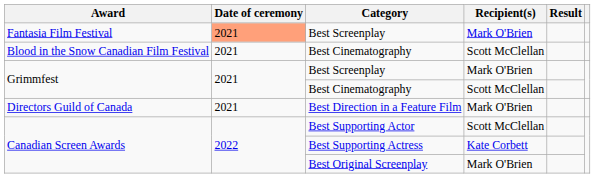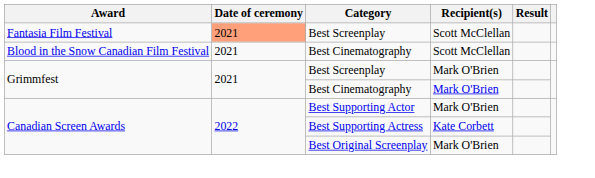 <table class="wikitable plainrowheaders sortable">
 <tr>
 <th scope="col">Award</th>
 <th scope="col">Date of ceremony</th>
 <th scope="col">Category</th>
 <th scope="col">Recipient(s)</th>
 <th scope="col">Result</th>
 <th scope="col" class="unsortable"></th>
 </tr>
 <tr>
 <td><a href='#'>Fantasia Film Festival</a></td>
 <td style="background: lightsalmon;">2021</td>
 <td>Best Screenplay</td>
-<td><a href='#'>Mark O'Brien</a></td>
+<td>Scott McClellan</td>
 <td></td>
 <td></td>
 </tr>
 <tr>
 <td><a href='#'>Blood in the Snow Canadian Film Festival</a></td>
 <td>2021</td>
 <td>Best Cinematography</td>
 <td>Scott McClellan</td>
 <td></td>
 <td></td>
 </tr>
 <tr>
 <td rowspan=2>Grimmfest</td>
 <td rowspan=2>2021</td>
 <td>Best Screenplay</td>
 <td>Mark O'Brien</td>
 <td></td>
 <td rowspan=2></td>
 </tr>
 <tr>
 <td>Best Cinematography</td>
-<td>Scott McClellan</td>
-<td></td>
-</tr>
-<tr>
-<td><a href='#'>Directors Guild of Canada</a></td>
-<td>2021</td>
-<td><a href='#'>Best Direction in a Feature Film</a></td>
-<td>Mark O'Brien</td>
-<td></td>
+<td><a href='#'>Mark O'Brien</a></td>
 <td></td>
 </tr>
 <tr>
 <td rowspan=3><a href='#'>Canadian Screen Awards</a></td>
 <td rowspan=3><a href='#'>2022</a></td>
 <td><a href='#'>Best Supporting Actor</a></td>
-<td>Scott McClellan</td>
+<td>Mark O'Brien</td>
 <td></td>
 <td rowspan=3></td>
 </tr>
 <tr>
 <td><a href='#'>Best Supporting Actress</a></td>
 <td><a href='#'>Kate Corbett</a></td>
 <td></td>
 </tr>
 <tr>
 <td><a href='#'>Best Original Screenplay</a></td>
 <td>Mark O'Brien</td>
 <td></td>
 </tr>
 </table>
